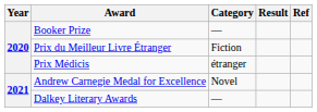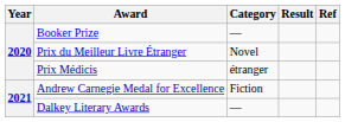 <table class="wikitable">
 <tr>
 <th>Year</th>
 <th>Award</th>
 <th>Category</th>
 <th>Result</th>
 <th>Ref</th>
 </tr>
 <tr>
 <th rowspan="3"><a href='#'>2020</a></th>
 <td><a href='#'>Booker Prize</a></td>
 <td>—</td>
 <td></td>
 <td></td>
 </tr>
 <tr>
 <td><a href='#'>Prix du Meilleur Livre Étranger</a></td>
-<td>Fiction</td>
+<td>Novel</td>
 <td></td>
 <td></td>
 </tr>
 <tr>
 <td><a href='#'>Prix Médicis</a></td>
 <td>étranger</td>
 <td></td>
 <td></td>
 </tr>
 <tr>
 <th rowspan="2"><a href='#'>2021</a></th>
 <td><a href='#'>Andrew Carnegie Medal for Excellence</a></td>
-<td>Novel</td>
+<td>Fiction</td>
 <td></td>
 <td></td>
 </tr>
 <tr>
 <td><a href='#'>Dalkey Literary Awards</a></td>
 <td>—</td>
 <td></td>
 <td></td>
 </tr>
 </table>
